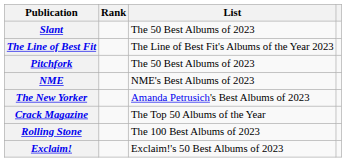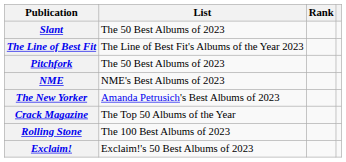 <table class="wikitable sortable plainrowheaders" style="border:none; margin:0;">
 <tr>
 <th scope="col">Publication</th>
+<th scope="col" class="unsortable">List</th>
 <th scope="col" data-sort-type="number">Rank</th>
-<th scope="col" class="unsortable">List</th>
 <th scope="col" class="unsortable"></th>
 </tr>
 <tr>
 <th scope="row"><em><a href='#'>Slant</a></em></th>
+<td>The 50 Best Albums of 2023</td>
 <td></td>
-<td>The 50 Best Albums of 2023</td>
 <td></td>
 </tr>
 <tr>
 <th scope="row"><em><a href='#'>The Line of Best Fit</a></em></th>
+<td>The Line of Best Fit's Albums of the Year 2023</td>
 <td></td>
-<td>The Line of Best Fit's Albums of the Year 2023</td>
 <td></td>
 </tr>
 <tr>
 <th scope="row"><em><a href='#'>Pitchfork</a></em></th>
+<td>The 50 Best Albums of 2023</td>
 <td></td>
-<td>The 50 Best Albums of 2023</td>
 <td></td>
 </tr>
 <tr>
 <th scope="row"><em><a href='#'>NME</a></em></th>
+<td>NME's Best Albums of 2023</td>
 <td></td>
-<td>NME's Best Albums of 2023</td>
 <td></td>
 </tr>
 <tr>
 <th scope="row"><em><a href='#'>The New Yorker</a></em></th>
+<td><a href='#'>Amanda Petrusich</a>'s Best Albums of 2023</td>
 <td></td>
-<td><a href='#'>Amanda Petrusich</a>'s Best Albums of 2023</td>
 <td></td>
 </tr>
 <tr>
 <th scope="row"><em><a href='#'>Crack Magazine</a></em></th>
+<td>The Top 50 Albums of the Year</td>
 <td></td>
-<td>The Top 50 Albums of the Year</td>
 <td></td>
 </tr>
 <tr>
 <th scope="row"><em><a href='#'>Rolling Stone</a></em></th>
+<td>The 100 Best Albums of 2023</td>
 <td></td>
-<td>The 100 Best Albums of 2023</td>
 <td></td>
 </tr>
 <tr>
 <th scope="row"><em><a href='#'>Exclaim!</a></em></th>
+<td>Exclaim!'s 50 Best Albums of 2023</td>
 <td></td>
-<td>Exclaim!'s 50 Best Albums of 2023</td>
 <td></td>
 </tr>
 </table>
